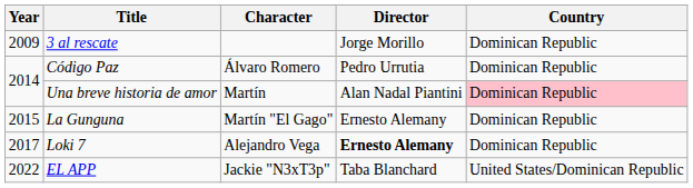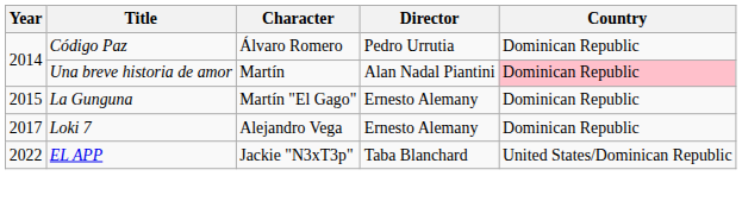 <table class="wikitable" style="font-size: 90%;">
 <tr>
 <th>Year</th>
 <th>Title</th>
 <th>Character</th>
 <th>Director</th>
 <th>Country</th>
-</tr>
-<tr>
-<td>2009</td>
-<td><em><a href='#'>3 al rescate</a></em></td>
-<td></td>
-<td>Jorge Morillo</td>
-<td>Dominican Republic</td>
 </tr>
 <tr>
 <td rowspan="2">2014</td>
 <td><em>Código Paz</em></td>
 <td>Álvaro Romero</td>
 <td>Pedro Urrutia</td>
 <td>Dominican Republic</td>
 </tr>
 <tr>
 <td><em>Una breve historia de amor</em></td>
 <td>Martín</td>
 <td>Alan Nadal Piantini</td>
 <td style="background: pink;">Dominican Republic</td>
 </tr>
 <tr>
 <td>2015</td>
 <td><em>La Gunguna</em></td>
 <td>Martín "El Gago"</td>
 <td>Ernesto Alemany</td>
 <td>Dominican Republic</td>
 </tr>
 <tr>
 <td>2017</td>
 <td><em>Loki 7</em></td>
 <td>Alejandro Vega</td>
-<td><strong>Ernesto Alemany</strong></td>
+<td>Ernesto Alemany</td>
 <td>Dominican Republic</td>
 </tr>
 <tr>
 <td>2022</td>
 <td><em><a href='#'>EL APP</a></em></td>
 <td>Jackie "N3xT3p"</td>
 <td>Taba Blanchard</td>
 <td>United States/Dominican Republic</td>
 </tr>
 </table>
